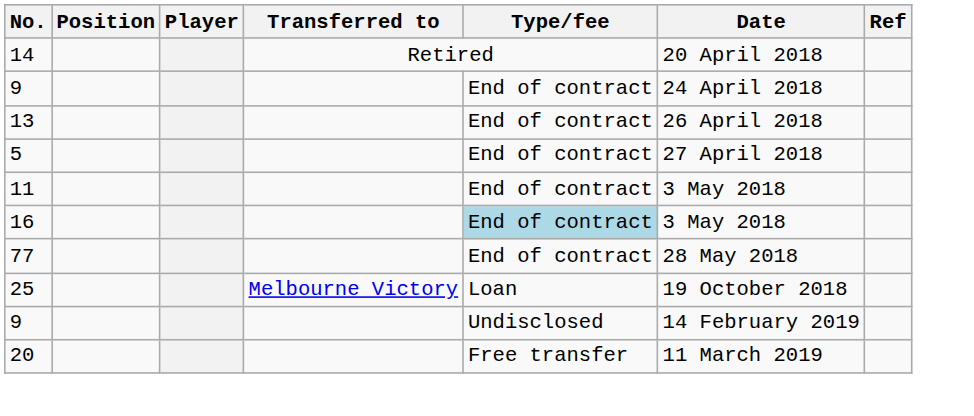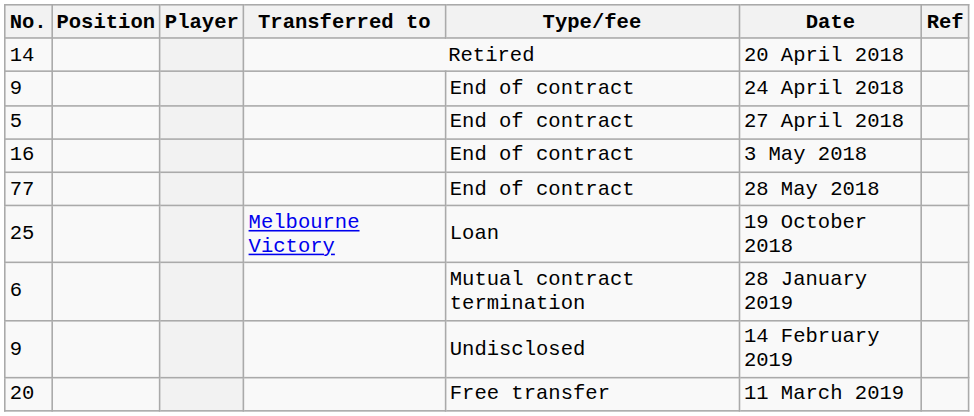 <table class="wikitable plainrowheaders sortable" style="text-align:center; text-align:left">
 <tr>
 <th scope="col">No.</th>
 <th scope="col">Position</th>
 <th scope="col">Player</th>
 <th scope="col">Transferred to</th>
 <th scope="col">Type/fee</th>
 <th scope="col">Date</th>
 <th scope="col" class="unsortable">Ref</th>
 </tr>
 <tr>
 <td>14</td>
 <td></td>
 <th scope="row"></th>
 <td colspan="2" align=center>Retired</td>
 <td>20 April 2018</td>
 <td></td>
 </tr>
 <tr>
 <td>9</td>
 <td></td>
 <th scope="row"></th>
 <td></td>
 <td>End of contract</td>
 <td>24 April 2018</td>
 <td></td>
 </tr>
 <tr>
-<td>13</td>
-<td></td>
-<th scope="row"></th>
-<td></td>
-<td>End of contract</td>
-<td>26 April 2018</td>
-<td></td>
-</tr>
-<tr>
 <td>5</td>
 <td></td>
 <th scope="row"></th>
 <td></td>
 <td>End of contract</td>
 <td>27 April 2018</td>
 <td></td>
 </tr>
 <tr>
-<td>11</td>
+<td>16</td>
 <td></td>
 <th scope="row"></th>
 <td></td>
 <td>End of contract</td>
-<td>3 May 2018</td>
-<td></td>
-</tr>
-<tr>
-<td>16</td>
-<td></td>
-<th scope="row"></th>
-<td></td>
-<td style="background: lightblue;">End of contract</td>
 <td>3 May 2018</td>
 <td></td>
 </tr>
 <tr>
 <td>77</td>
 <td></td>
 <th scope="row"></th>
 <td></td>
 <td>End of contract</td>
 <td>28 May 2018</td>
 <td></td>
 </tr>
 <tr>
 <td>25</td>
 <td></td>
 <th scope="row"></th>
 <td><a href='#'>Melbourne Victory</a></td>
 <td>Loan</td>
 <td>19 October 2018</td>
 <td></td>
 </tr>
 <tr>
+<td>6</td>
+<td></td>
+<th scope="row"></th>
+<td></td>
+<td>Mutual contract termination</td>
+<td>28 January 2019</td>
+<td></td>
+</tr>
+<tr>
 <td>9</td>
 <td></td>
 <th scope="row"></th>
 <td></td>
 <td>Undisclosed</td>
 <td>14 February 2019</td>
 <td></td>
 </tr>
 <tr>
 <td>20</td>
 <td></td>
 <th scope="row"></th>
 <td></td>
 <td>Free transfer</td>
 <td>11 March 2019</td>
 <td></td>
 </tr>
 </table>
